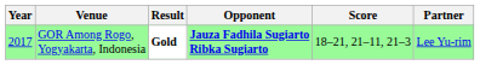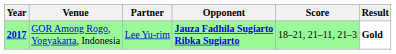 <table class="sortable wikitable" style="font-size: 90%;">
 <tr>
 <th>Year</th>
 <th>Venue</th>
-<th>Result</th>
+<th>Partner</th>
 <th>Opponent</th>
 <th>Score</th>
-<th>Partner</th>
+<th>Result</th>
 </tr>
 <tr style="background:#98FB98">
-<td align="center"><a href='#'>2017</a></td>
+<td align="center"><strong><a href='#'>2017</a></strong></td>
 <td align="left"><a href='#'>GOR Among Rogo</a>,<br><a href='#'>Yogyakarta</a>, Indonesia</td>
-<td style="text-align:left; background:white"> <strong>Gold</strong></td>
+<td align="left"> <a href='#'>Lee Yu-rim</a></td>
 <td align="left"><strong> <a href='#'>Jauza Fadhila Sugiarto</a><br> <a href='#'>Ribka Sugiarto</a></strong></td>
 <td align="left">18–21, 21–11, 21–3</td>
-<td align="left"> <a href='#'>Lee Yu-rim</a></td>
+<td style="text-align:left; background:white"> <strong>Gold</strong></td>
 </tr>
 </table>
